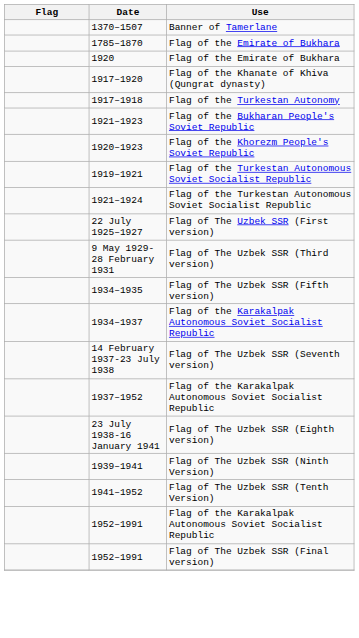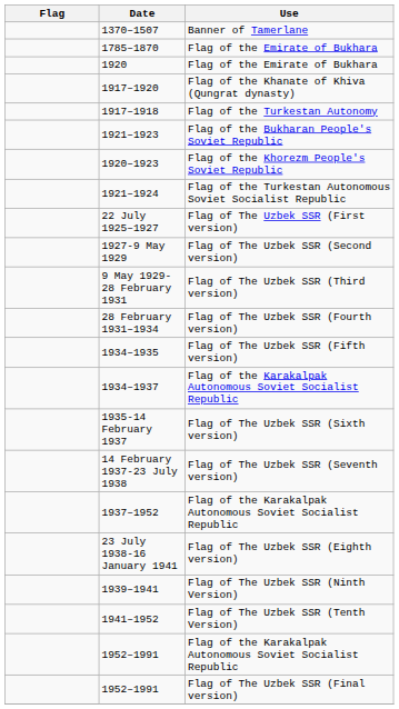 <table class="wikitable">
 <tr>
 <th width="110">Flag</th>
 <th width="100">Date</th>
 <th width="250">Use</th>
 </tr>
 <tr>
 <td></td>
 <td>1370–1507</td>
 <td>Banner of <a href='#'>Tamerlane</a></td>
 </tr>
 <tr>
 <td></td>
 <td>1785–1870</td>
 <td>Flag of the <a href='#'>Emirate of Bukhara</a></td>
 </tr>
 <tr>
 <td></td>
 <td>1920</td>
 <td>Flag of the Emirate of Bukhara</td>
 </tr>
 <tr>
 <td></td>
 <td>1917–1920</td>
 <td>Flag of the Khanate of Khiva (Qungrat dynasty)</td>
 </tr>
 <tr>
 <td></td>
 <td>1917–1918</td>
 <td>Flag of the <a href='#'>Turkestan Autonomy</a></td>
 </tr>
 <tr>
 <td></td>
 <td>1921–1923</td>
 <td>Flag of the <a href='#'>Bukharan People's Soviet Republic</a></td>
 </tr>
 <tr>
 <td></td>
 <td>1920–1923</td>
 <td>Flag of the <a href='#'>Khorezm People's Soviet Republic</a></td>
 </tr>
 <tr>
 <td></td>
-<td>1919–1921</td>
-<td>Flag of the <a href='#'>Turkestan Autonomous Soviet Socialist Republic</a></td>
-</tr>
-<tr>
-<td></td>
 <td>1921–1924</td>
 <td>Flag of the Turkestan Autonomous Soviet Socialist Republic</td>
 </tr>
 <tr>
 <td></td>
 <td>22 July 1925–1927</td>
 <td>Flag of The <a href='#'>Uzbek SSR</a> (First version)</td>
 </tr>
 <tr>
 <td></td>
+<td>1927-9 May 1929</td>
+<td>Flag of The Uzbek SSR (Second version)</td>
+</tr>
+<tr>
+<td></td>
 <td>9 May 1929-28 February 1931</td>
 <td>Flag of The Uzbek SSR (Third version)</td>
+</tr>
+<tr>
+<td></td>
+<td>28 February 1931–1934</td>
+<td>Flag of The Uzbek SSR (Fourth version)</td>
 </tr>
 <tr>
 <td></td>
 <td>1934–1935</td>
 <td>Flag of The Uzbek SSR (Fifth version)</td>
 </tr>
 <tr>
 <td></td>
 <td>1934–1937</td>
 <td>Flag of the <a href='#'>Karakalpak Autonomous Soviet Socialist Republic</a></td>
+</tr>
+<tr>
+<td></td>
+<td>1935-14 February 1937</td>
+<td>Flag of The Uzbek SSR (Sixth version)</td>
 </tr>
 <tr>
 <td></td>
 <td>14 February 1937-23 July 1938</td>
 <td>Flag of The Uzbek SSR (Seventh version)</td>
 </tr>
 <tr>
 <td></td>
 <td>1937–1952</td>
 <td>Flag of the Karakalpak Autonomous Soviet Socialist Republic</td>
 </tr>
 <tr>
 <td></td>
 <td>23 July 1938-16 January 1941</td>
 <td>Flag of The Uzbek SSR (Eighth version)</td>
 </tr>
 <tr>
 <td></td>
 <td>1939–1941</td>
 <td>Flag of The Uzbek SSR (Ninth Version)</td>
 </tr>
 <tr>
 <td></td>
 <td>1941–1952</td>
 <td>Flag of The Uzbek SSR (Tenth Version)</td>
 </tr>
 <tr>
 <td></td>
 <td>1952–1991</td>
 <td>Flag of the Karakalpak Autonomous Soviet Socialist Republic</td>
 </tr>
 <tr>
 <td></td>
 <td>1952–1991</td>
 <td>Flag of The Uzbek SSR (Final version)</td>
 </tr>
 <tr>
 </tr>
 </table>
